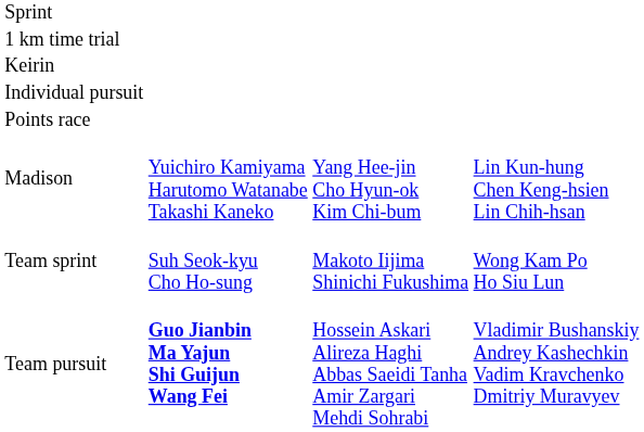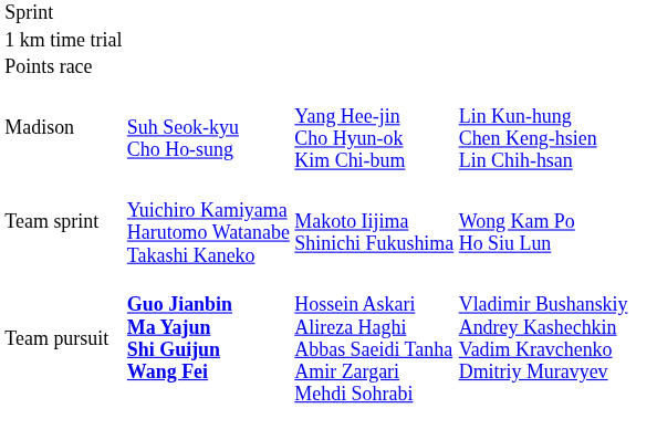 <table>
 <tr>
 <td>Sprint<br></td>
 <td></td>
 <td></td>
 <td></td>
 </tr>
 <tr>
 <td>1 km time trial<br></td>
 <td></td>
 <td></td>
 <td></td>
 </tr>
 <tr>
-<td>Keirin<br></td>
-<td></td>
-<td></td>
-<td></td>
-</tr>
-<tr>
-<td>Individual pursuit<br></td>
-<td></td>
-<td></td>
-<td></td>
-</tr>
-<tr>
 <td>Points race<br></td>
 <td></td>
 <td></td>
 <td></td>
 </tr>
 <tr>
 <td>Madison<br></td>
-<td><br><a href='#'>Yuichiro Kamiyama</a><br><a href='#'>Harutomo Watanabe</a><br><a href='#'>Takashi Kaneko</a></td>
+<td><br><a href='#'>Suh Seok-kyu</a><br><a href='#'>Cho Ho-sung</a></td>
 <td><br><a href='#'>Yang Hee-jin</a><br><a href='#'>Cho Hyun-ok</a><br><a href='#'>Kim Chi-bum</a></td>
 <td><br><a href='#'>Lin Kun-hung</a><br><a href='#'>Chen Keng-hsien</a><br><a href='#'>Lin Chih-hsan</a></td>
 </tr>
 <tr>
 <td>Team sprint<br></td>
-<td><br><a href='#'>Suh Seok-kyu</a><br><a href='#'>Cho Ho-sung</a></td>
+<td><br><a href='#'>Yuichiro Kamiyama</a><br><a href='#'>Harutomo Watanabe</a><br><a href='#'>Takashi Kaneko</a></td>
 <td><br><a href='#'>Makoto Iijima</a><br><a href='#'>Shinichi Fukushima</a></td>
 <td><br><a href='#'>Wong Kam Po</a><br><a href='#'>Ho Siu Lun</a></td>
 </tr>
 <tr>
 <td>Team pursuit<br></td>
 <td valign=top><strong><br><a href='#'>Guo Jianbin</a><br><a href='#'>Ma Yajun</a><br><a href='#'>Shi Guijun</a><br><a href='#'>Wang Fei</a></strong></td>
 <td><br><a href='#'>Hossein Askari</a><br><a href='#'>Alireza Haghi</a><br><a href='#'>Abbas Saeidi Tanha</a><br><a href='#'>Amir Zargari</a><br><a href='#'>Mehdi Sohrabi</a></td>
 <td valign=top><br><a href='#'>Vladimir Bushanskiy</a><br><a href='#'>Andrey Kashechkin</a><br><a href='#'>Vadim Kravchenko</a><br><a href='#'>Dmitriy Muravyev</a></td>
 </tr>
 </table>
